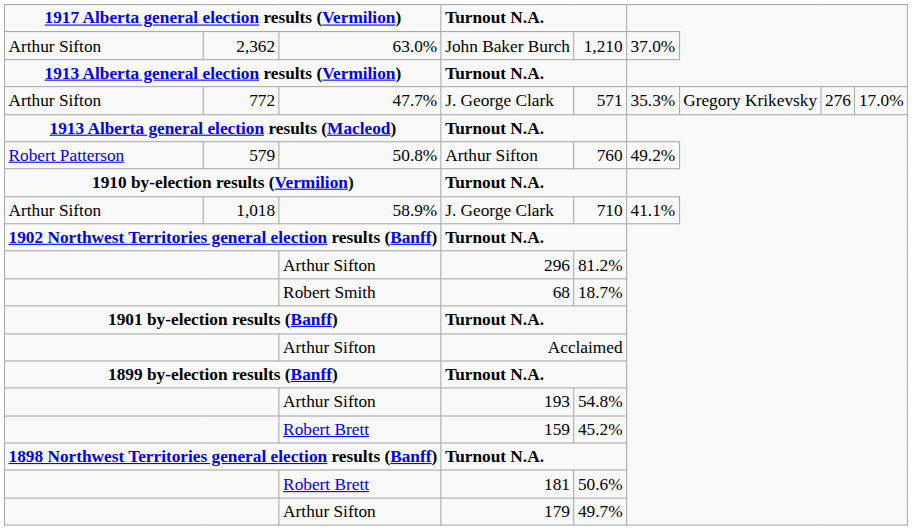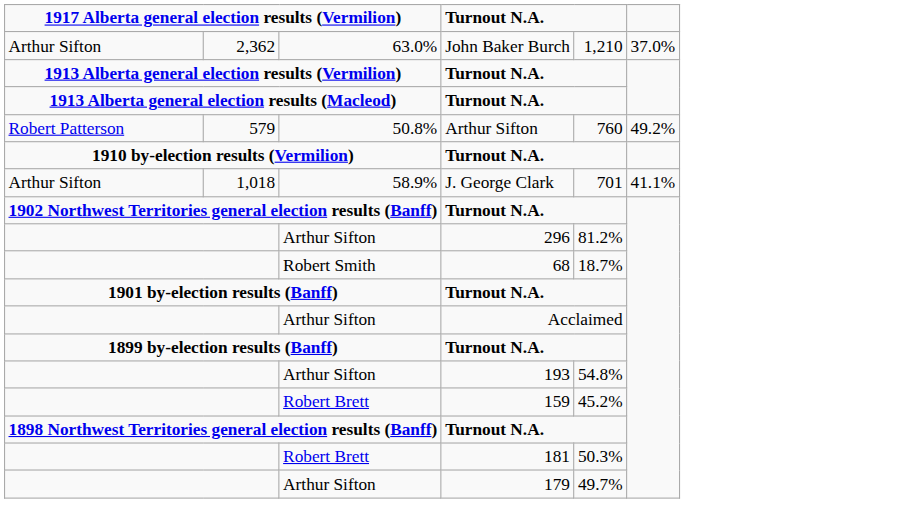 <table class="wikitable">
 <tr>
 <td colspan="3" align=center><strong><a href='#'>1917 Alberta general election</a> results (<a href='#'>Vermilion</a>)</strong></td>
 <td colspan="2"><span><strong>Turnout N.A.</strong></span></td>
 </tr>
 <tr>
 <td>Arthur Sifton</td>
 <td align="right">2,362</td>
 <td align="right">63.0%<br></td>
 <td>John Baker Burch</td>
 <td align="right">1,210</td>
 <td align="right">37.0%</td>
 </tr>
 <tr>
 <td colspan="3" align=center><strong><a href='#'>1913 Alberta general election</a> results (<a href='#'>Vermilion</a>)</strong></td>
 <td colspan="2"><span><strong>Turnout N.A.</strong></span></td>
-</tr>
-<tr>
-<td>Arthur Sifton</td>
-<td align="right">772</td>
-<td align="right">47.7%<br></td>
-<td>J. George Clark</td>
-<td align="right">571</td>
-<td align="right">35.3%<br></td>
-<td>Gregory Krikevsky</td>
-<td align="right">276</td>
-<td align="right">17.0%</td>
 </tr>
 <tr>
 <td colspan="3" align=center><strong><a href='#'>1913 Alberta general election</a> results (<a href='#'>Macleod</a>)</strong></td>
 <td colspan="2"><span><strong>Turnout N.A.</strong></span></td>
 </tr>
 <tr>
 <td><a href='#'>Robert Patterson</a></td>
 <td align="right">579</td>
 <td align="right">50.8%<br></td>
 <td>Arthur Sifton</td>
 <td align="right">760</td>
 <td align="right">49.2%</td>
 </tr>
 <tr>
 <td colspan="3" align=center><strong>1910 by-election results (<a href='#'>Vermilion</a>)</strong></td>
 <td colspan="2"><span><strong>Turnout N.A.</strong></span></td>
 </tr>
 <tr>
 <td>Arthur Sifton</td>
 <td align="right">1,018</td>
 <td align="right">58.9%<br></td>
 <td>J. George Clark</td>
-<td align="right">710</td>
+<td align="right">701</td>
 <td align="right">41.1%</td>
 </tr>
 <tr>
 <td colspan="3" align=center><strong><a href='#'>1902 Northwest Territories general election</a> results (<a href='#'>Banff</a>)</strong></td>
 <td colspan="2"><span><strong>Turnout N.A.</strong></span></td>
 </tr>
 <tr>
 <td colspan="2"></td>
 <td>Arthur Sifton</td>
 <td align="right">296</td>
 <td align="right">81.2%</td>
 </tr>
 <tr>
 <td colspan="2"></td>
 <td>Robert Smith</td>
 <td align="right">68</td>
 <td align="right">18.7%</td>
 </tr>
 <tr>
 <td colspan="3" align=center><strong>1901 by-election results (<a href='#'>Banff</a>)</strong></td>
 <td colspan="2"><span><strong>Turnout N.A.</strong></span></td>
 </tr>
 <tr>
 <td colspan="2"></td>
 <td>Arthur Sifton</td>
 <td colspan="2" align="right">Acclaimed</td>
 </tr>
 <tr>
 <td colspan="3" align=center><strong>1899 by-election results (<a href='#'>Banff</a>)</strong></td>
 <td colspan="2"><span><strong>Turnout N.A.</strong></span></td>
 </tr>
 <tr>
 <td colspan="2"></td>
 <td>Arthur Sifton</td>
 <td align="right">193</td>
 <td align="right">54.8%</td>
 </tr>
 <tr>
 <td colspan="2"></td>
 <td><a href='#'>Robert Brett</a></td>
 <td align="right">159</td>
 <td align="right">45.2%</td>
 </tr>
 <tr>
 <td colspan="3" align=center><strong><a href='#'>1898 Northwest Territories general election</a> results (<a href='#'>Banff</a>)</strong></td>
 <td colspan="2"><span><strong>Turnout N.A.</strong></span></td>
 </tr>
 <tr>
 <td colspan="2"></td>
 <td><a href='#'>Robert Brett</a></td>
 <td align="right">181</td>
-<td align="right">50.6%</td>
+<td align="right">50.3%</td>
 </tr>
 <tr>
 <td colspan="2"></td>
 <td>Arthur Sifton</td>
 <td align="right">179</td>
 <td align="right">49.7%</td>
 </tr>
 </table>
